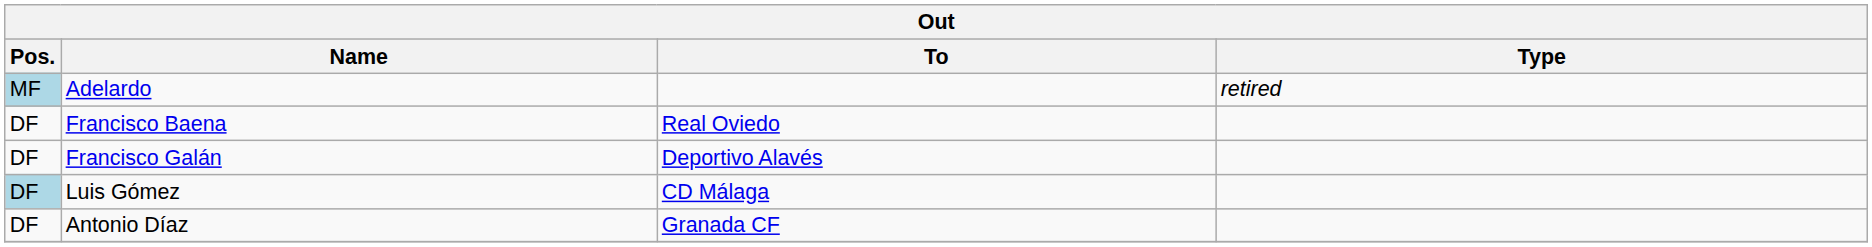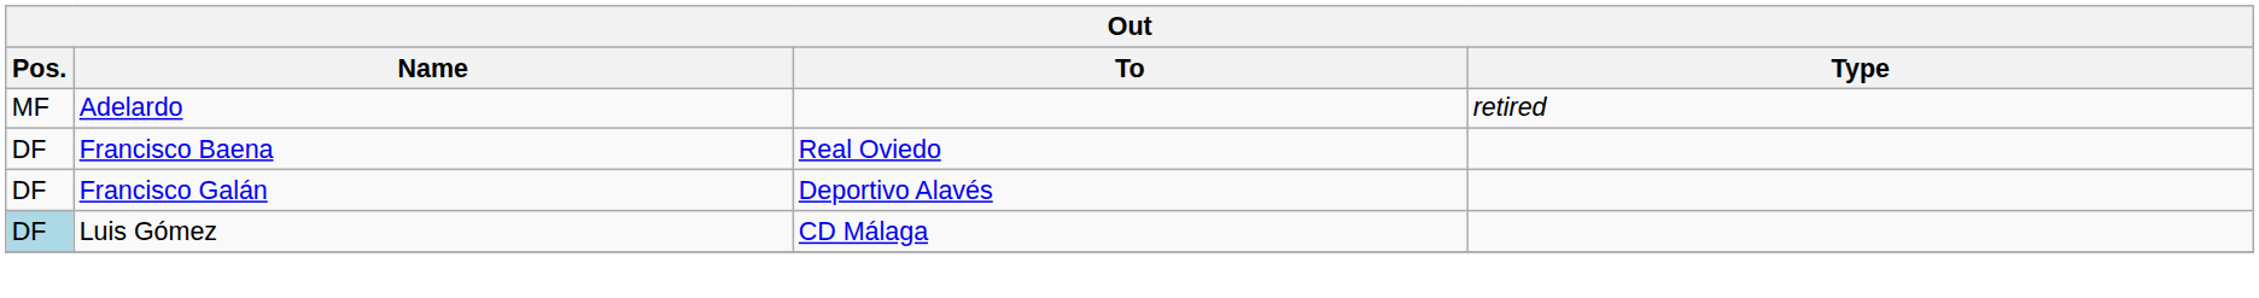 <table class="wikitable" style="font-size:90%;width:99%;">
 <tr>
 <th colspan="4">Out</th>
 </tr>
 <tr>
 <th width=3%>Pos.</th>
 <th width=32%>Name</th>
 <th width=30%>To</th>
 <th width=35%>Type</th>
 </tr>
 <tr>
-<td style="background: lightblue;">MF</td>
+<td>MF</td>
 <td><a href='#'>Adelardo</a></td>
 <td></td>
 <td><em>retired</em></td>
 </tr>
 <tr>
 <td>DF</td>
 <td><a href='#'>Francisco Baena</a></td>
 <td><a href='#'>Real Oviedo</a></td>
 <td></td>
 </tr>
 <tr>
 <td>DF</td>
 <td><a href='#'>Francisco Galán</a></td>
 <td><a href='#'>Deportivo Alavés</a></td>
 <td></td>
 </tr>
 <tr>
 <td style="background: lightblue;">DF</td>
 <td>Luis Gómez</td>
 <td><a href='#'>CD Málaga</a></td>
 <td></td>
 </tr>
 <tr>
-<td>DF</td>
-<td>Antonio Díaz</td>
-<td><a href='#'>Granada CF</a></td>
-<td></td>
-</tr>
-<tr>
 </tr>
 </table>
